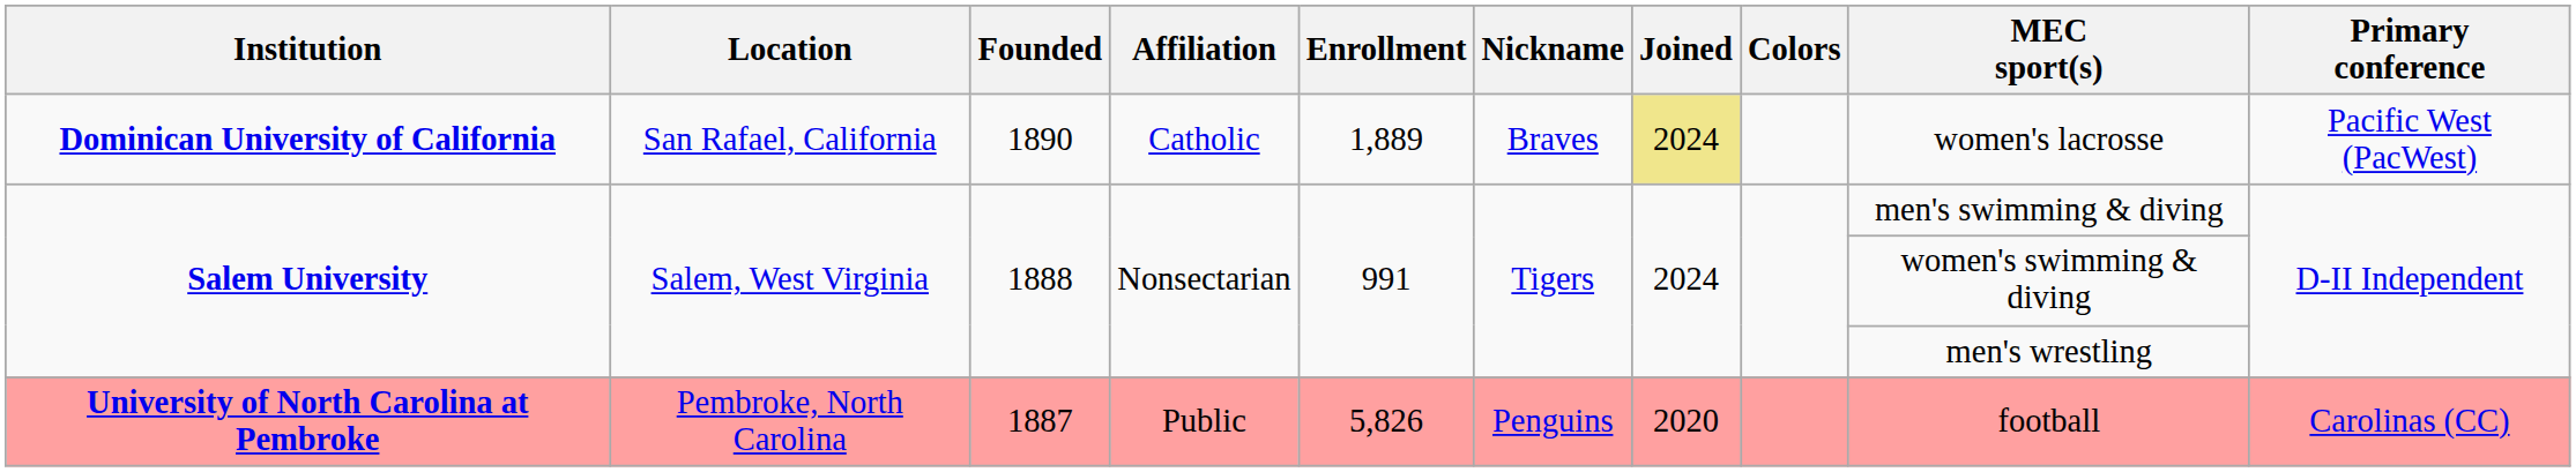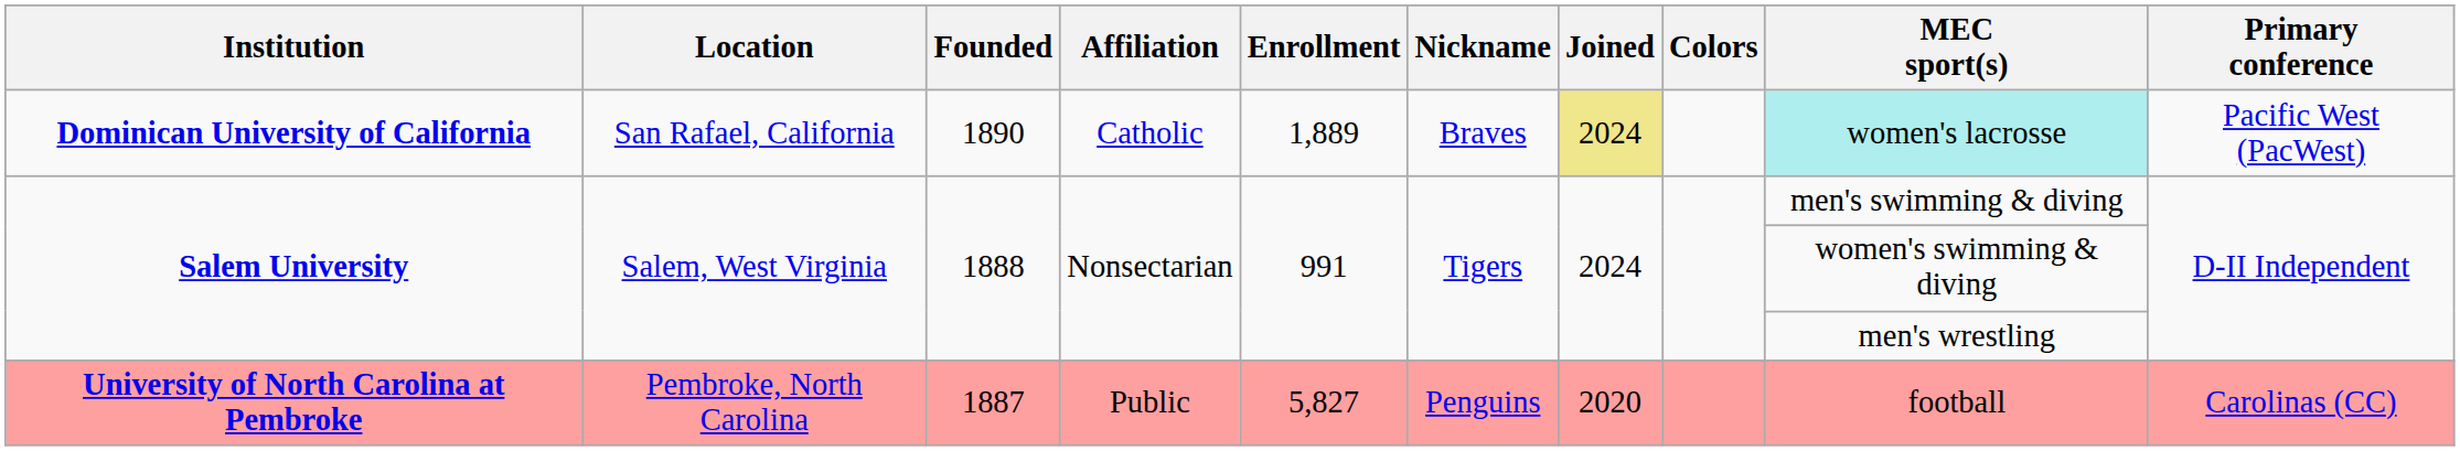 <table class="wikitable sortable" style="text-align:center;">
 <tr>
 <th>Institution</th>
 <th>Location</th>
 <th>Founded</th>
 <th>Affiliation</th>
 <th>Enrollment</th>
 <th>Nickname</th>
 <th>Joined</th>
 <th class="unsortable">Colors</th>
 <th>MEC<br>sport(s)</th>
 <th>Primary<br>conference</th>
 </tr>
 <tr>
 <td><strong><a href='#'>Dominican University of California</a></strong></td>
 <td><a href='#'>San Rafael, California</a></td>
 <td>1890</td>
 <td><a href='#'>Catholic</a></td>
 <td>1,889</td>
 <td><a href='#'>Braves</a></td>
 <td style="background: khaki;">2024</td>
 <td></td>
-<td>women's lacrosse</td>
+<td style="background: paleturquoise;">women's lacrosse</td>
 <td><a href='#'>Pacific West (PacWest)</a></td>
 </tr>
 <tr>
 <td rowspan="3"><strong><a href='#'>Salem University</a></strong></td>
 <td rowspan="3"><a href='#'>Salem, West Virginia</a></td>
 <td rowspan="3">1888</td>
 <td rowspan="3">Nonsectarian<br></td>
 <td rowspan="3">991</td>
 <td rowspan="3"><a href='#'>Tigers</a></td>
 <td rowspan="3">2024</td>
 <td rowspan="3"></td>
 <td>men's swimming & diving</td>
 <td rowspan="3"><a href='#'>D-II Independent</a></td>
 </tr>
 <tr>
 <td>women's swimming & diving</td>
 </tr>
 <tr>
 <td>men's wrestling</td>
 </tr>
 <tr bgcolor=#ffa0a0>
 <td><strong><a href='#'>University of North Carolina at Pembroke</a></strong></td>
 <td><a href='#'>Pembroke, North Carolina</a></td>
 <td>1887</td>
 <td>Public</td>
-<td>5,826</td>
+<td>5,827</td>
 <td><a href='#'>Penguins</a></td>
 <td>2020</td>
 <td> </td>
 <td>football</td>
 <td><a href='#'>Carolinas (CC)</a></td>
 </tr>
 </table>
